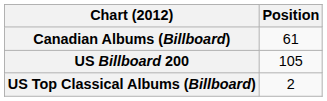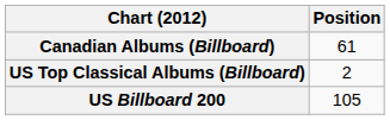 <table class="wikitable sortable plainrowheaders" style="text-align:center">
 <tr>
 <th scope="col">Chart (2012)</th>
 <th scope="col">Position</th>
 </tr>
 <tr>
 <th scope="row">Canadian Albums (<em>Billboard</em>)</th>
 <td>61</td>
 </tr>
 <tr>
+<th scope="row">US Top Classical Albums (<em>Billboard</em>)</th>
+<td>2</td>
+</tr>
+<tr>
 <th scope="row">US <em>Billboard</em> 200</th>
 <td>105</td>
 </tr>
-<tr>
-<th scope="row">US Top Classical Albums (<em>Billboard</em>)</th>
-<td>2</td>
-</tr>
 </table>
